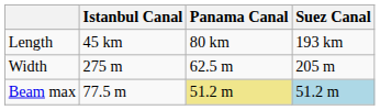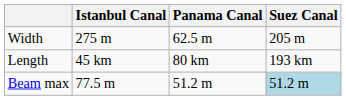 <table class="wikitable">
 <tr>
 <th></th>
 <th>Istanbul Canal</th>
 <th>Panama Canal</th>
 <th>Suez Canal</th>
 </tr>
 <tr>
+<td>Width</td>
+<td>275 m</td>
+<td>62.5 m</td>
+<td>205 m</td>
+</tr>
+<tr>
 <td>Length</td>
 <td>45 km</td>
 <td>80 km</td>
 <td>193 km</td>
 </tr>
 <tr>
-<td>Width</td>
-<td>275 m</td>
-<td>62.5 m</td>
-<td>205 m</td>
-</tr>
-<tr>
 <td><a href='#'>Beam</a> max</td>
 <td>77.5 m</td>
-<td style="background: khaki;">51.2 m</td>
+<td>51.2 m</td>
 <td style="background: lightblue;">51.2 m</td>
 </tr>
 </table>
